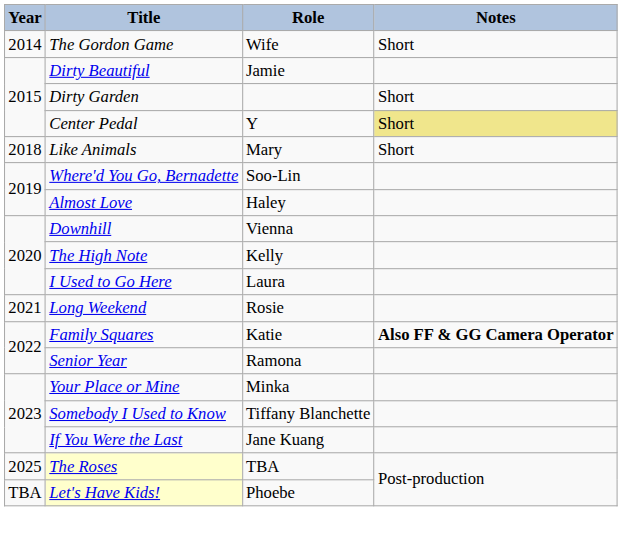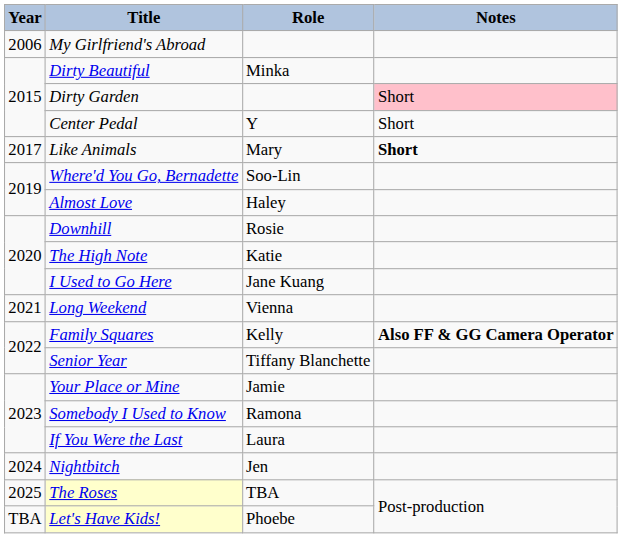 <table class="wikitable sortable plainrowheaders" style="width=95%">
 <tr>
 <th style="background:#b0c4de;">Year</th>
 <th style="background:#b0c4de;">Title</th>
 <th style="background:#b0c4de;">Role</th>
 <th style="background:#b0c4de;">Notes</th>
 </tr>
 <tr>
-<td>2014</td>
-<td><em>The Gordon Game</em></td>
-<td>Wife</td>
-<td>Short</td>
+<td>2006</td>
+<td><em>My Girlfriend's Abroad</em></td>
+<td></td>
+<td></td>
 </tr>
 <tr>
 <td rowspan=3>2015</td>
 <td><em><a href='#'>Dirty Beautiful</a></em></td>
-<td>Jamie</td>
+<td>Minka</td>
 <td></td>
 </tr>
 <tr>
 <td><em>Dirty Garden</em></td>
 <td></td>
-<td>Short</td>
+<td style="background: pink;">Short</td>
 </tr>
 <tr>
 <td><em>Center Pedal</em></td>
 <td>Y</td>
-<td style="background: khaki;">Short</td>
+<td>Short</td>
 </tr>
 <tr>
-<td>2018</td>
+<td>2017</td>
 <td><em>Like Animals</em></td>
 <td>Mary</td>
-<td>Short</td>
+<td><strong>Short</strong></td>
 </tr>
 <tr>
 <td rowspan=2>2019</td>
 <td><em><a href='#'>Where'd You Go, Bernadette</a></em></td>
 <td>Soo-Lin</td>
 <td></td>
 </tr>
 <tr>
 <td><em><a href='#'>Almost Love</a></em></td>
 <td>Haley</td>
 <td></td>
 </tr>
 <tr>
 <td rowspan=3>2020</td>
 <td><em><a href='#'>Downhill</a></em></td>
-<td>Vienna</td>
+<td>Rosie</td>
 <td></td>
 </tr>
 <tr>
 <td><em><a href='#'>The High Note</a></em></td>
-<td>Kelly</td>
+<td>Katie</td>
 <td></td>
 </tr>
 <tr>
 <td><em><a href='#'>I Used to Go Here</a></em></td>
-<td>Laura</td>
+<td>Jane Kuang</td>
 <td></td>
 </tr>
 <tr>
 <td>2021</td>
 <td><em><a href='#'>Long Weekend</a></em></td>
-<td>Rosie</td>
+<td>Vienna</td>
 <td></td>
 </tr>
 <tr>
 <td rowspan="2">2022</td>
 <td><em><a href='#'>Family Squares</a></em></td>
-<td>Katie</td>
+<td>Kelly</td>
 <td><strong>Also FF & GG Camera Operator</strong></td>
 </tr>
 <tr>
 <td><em><a href='#'>Senior Year</a></em></td>
-<td>Ramona</td>
+<td>Tiffany Blanchette</td>
 <td></td>
 </tr>
 <tr>
 <td rowspan="3">2023</td>
 <td><em><a href='#'>Your Place or Mine</a></em></td>
-<td>Minka</td>
+<td>Jamie</td>
 <td></td>
 </tr>
 <tr>
 <td><em><a href='#'>Somebody I Used to Know</a></em></td>
-<td>Tiffany Blanchette</td>
+<td>Ramona</td>
 <td></td>
 </tr>
 <tr>
 <td><em><a href='#'>If You Were the Last</a></em></td>
-<td>Jane Kuang</td>
+<td>Laura</td>
+<td></td>
+</tr>
+<tr>
+<td>2024</td>
+<td><em><a href='#'>Nightbitch</a></em></td>
+<td>Jen</td>
 <td></td>
 </tr>
 <tr>
 <td>2025</td>
 <td style="background:#FFFFCC;"><em><a href='#'>The Roses</a></em> </td>
 <td>TBA</td>
 <td rowspan="2">Post-production</td>
 </tr>
 <tr>
 <td>TBA</td>
 <td style="background:#FFFFCC;"><em><a href='#'>Let's Have Kids!</a></em> </td>
 <td>Phoebe</td>
 </tr>
 </table>
